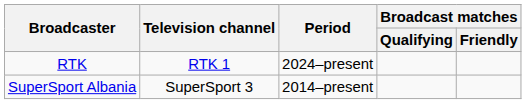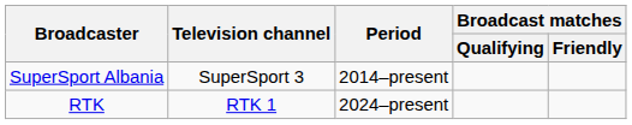 <table class="wikitable" style="text-align:center;font-size:95%">
 <tr>
 <th rowspan="2">Broadcaster</th>
 <th rowspan="2">Television channel</th>
 <th rowspan="2">Period</th>
 <th colspan="2">Broadcast matches</th>
 </tr>
 <tr>
 <th>Qualifying</th>
 <th>Friendly</th>
 </tr>
 <tr>
+<td><a href='#'>SuperSport Albania</a></td>
+<td>SuperSport 3</td>
+<td>2014–present</td>
+<td></td>
+<td></td>
+</tr>
+<tr>
 <td><a href='#'>RTK</a></td>
 <td><a href='#'>RTK 1</a></td>
 <td>2024–present</td>
 <td></td>
 <td></td>
 </tr>
-<tr>
-<td><a href='#'>SuperSport Albania</a></td>
-<td>SuperSport 3</td>
-<td>2014–present</td>
-<td></td>
-<td></td>
-</tr>
 </table>
